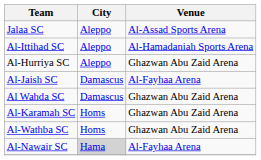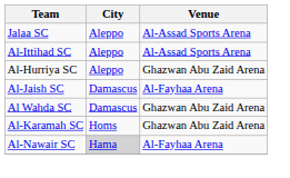 <table class="wikitable sortable">
 <tr>
 <th>Team</th>
 <th>City</th>
 <th>Venue</th>
 </tr>
 <tr>
 <td><a href='#'>Jalaa SC</a></td>
 <td><a href='#'>Aleppo</a></td>
 <td><a href='#'>Al-Assad Sports Arena</a></td>
 </tr>
 <tr>
 <td><a href='#'>Al-Ittihad SC</a></td>
 <td><a href='#'>Aleppo</a></td>
-<td><a href='#'>Al-Hamadaniah Sports Arena</a></td>
+<td><a href='#'>Al-Assad Sports Arena</a></td>
 </tr>
 <tr>
 <td>Al-Hurriya SC</td>
 <td><a href='#'>Aleppo</a></td>
 <td>Ghazwan Abu Zaid Arena</td>
 </tr>
 <tr>
 <td><a href='#'>Al-Jaish SC</a></td>
 <td><a href='#'>Damascus</a></td>
 <td><a href='#'>Al-Fayhaa Arena</a></td>
 </tr>
 <tr>
 <td><a href='#'>Al Wahda SC</a></td>
 <td><a href='#'>Damascus</a></td>
 <td>Ghazwan Abu Zaid Arena</td>
 </tr>
 <tr>
 <td><a href='#'>Al-Karamah SC</a></td>
 <td><a href='#'>Homs</a></td>
 <td>Ghazwan Abu Zaid Arena</td>
 </tr>
 <tr>
-<td><a href='#'>Al-Wathba SC</a></td>
-<td><a href='#'>Homs</a></td>
-<td>Ghazwan Abu Zaid Arena</td>
-</tr>
-<tr>
 <td><a href='#'>Al-Nawair SC</a></td>
 <td style="background: lightgrey;"><a href='#'>Hama</a></td>
 <td><a href='#'>Al-Fayhaa Arena</a></td>
 </tr>
 <tr>
 </tr>
 </table>
